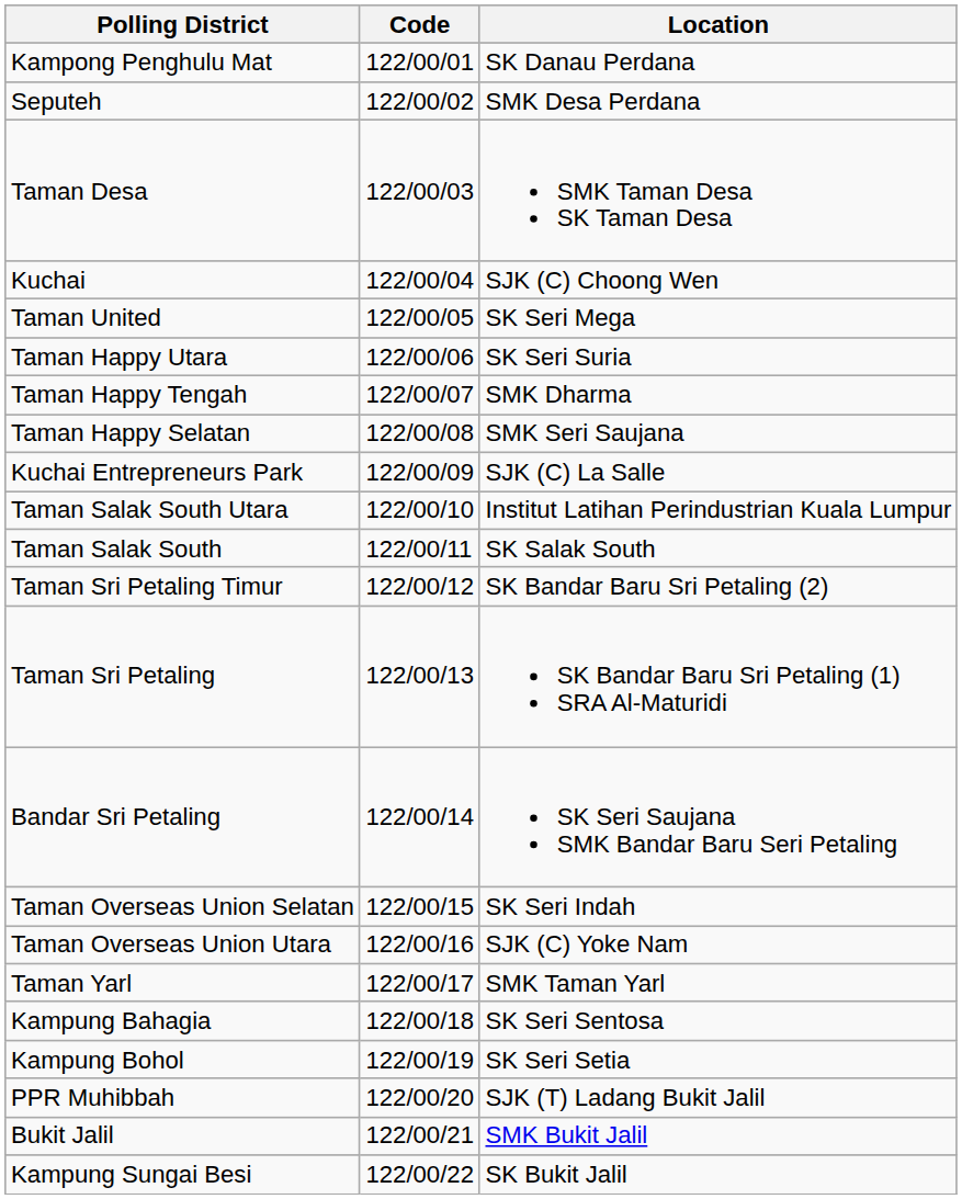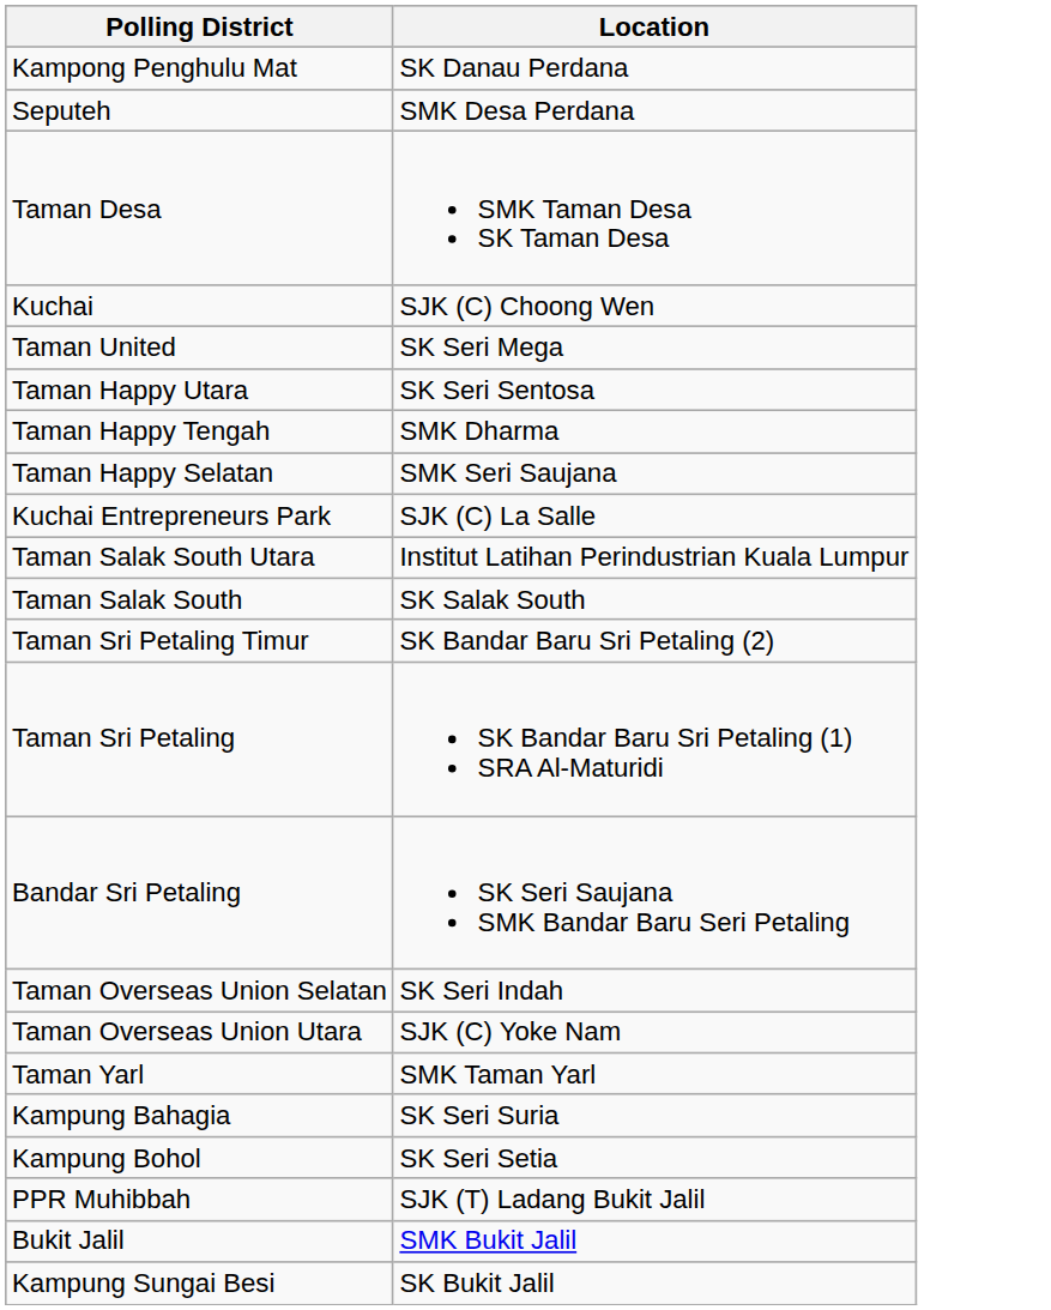 <table class="wikitable sortable mw-collapsible" style="white-space:nowrap;font-size:85%">
 <tr>
 <th>Polling District</th>
-<th>Code</th>
 <th>Location</th>
 </tr>
 <tr>
 <td>Kampong Penghulu Mat</td>
-<td>122/00/01</td>
 <td>SK Danau Perdana</td>
 </tr>
 <tr>
 <td>Seputeh</td>
-<td>122/00/02</td>
 <td>SMK Desa Perdana</td>
 </tr>
 <tr>
 <td>Taman Desa</td>
-<td>122/00/03</td>
 <td><br><ul><li>SMK Taman Desa</li><li>SK Taman Desa</li></ul></td>
 </tr>
 <tr>
 <td>Kuchai</td>
-<td>122/00/04</td>
 <td>SJK (C) Choong Wen</td>
 </tr>
 <tr>
 <td>Taman United</td>
-<td>122/00/05</td>
 <td>SK Seri Mega</td>
 </tr>
 <tr>
 <td>Taman Happy Utara</td>
-<td>122/00/06</td>
-<td>SK Seri Suria</td>
+<td>SK Seri Sentosa</td>
 </tr>
 <tr>
 <td>Taman Happy Tengah</td>
-<td>122/00/07</td>
 <td>SMK Dharma</td>
 </tr>
 <tr>
 <td>Taman Happy Selatan</td>
-<td>122/00/08</td>
 <td>SMK Seri Saujana</td>
 </tr>
 <tr>
 <td>Kuchai Entrepreneurs Park</td>
-<td>122/00/09</td>
 <td>SJK (C) La Salle</td>
 </tr>
 <tr>
 <td>Taman Salak South Utara</td>
-<td>122/00/10</td>
 <td>Institut Latihan Perindustrian Kuala Lumpur</td>
 </tr>
 <tr>
 <td>Taman Salak South</td>
-<td>122/00/11</td>
 <td>SK Salak South</td>
 </tr>
 <tr>
 <td>Taman Sri Petaling Timur</td>
-<td>122/00/12</td>
 <td>SK Bandar Baru Sri Petaling (2)</td>
 </tr>
 <tr>
 <td>Taman Sri Petaling</td>
-<td>122/00/13</td>
 <td><br><ul><li>SK Bandar Baru Sri Petaling (1)</li><li>SRA Al-Maturidi</li></ul></td>
 </tr>
 <tr>
 <td>Bandar Sri Petaling</td>
-<td>122/00/14</td>
 <td><br><ul><li>SK Seri Saujana</li><li>SMK Bandar Baru Seri Petaling</li></ul></td>
 </tr>
 <tr>
 <td>Taman Overseas Union Selatan</td>
-<td>122/00/15</td>
 <td>SK Seri Indah</td>
 </tr>
 <tr>
 <td>Taman Overseas Union Utara</td>
-<td>122/00/16</td>
 <td>SJK (C) Yoke Nam</td>
 </tr>
 <tr>
 <td>Taman Yarl</td>
-<td>122/00/17</td>
 <td>SMK Taman Yarl</td>
 </tr>
 <tr>
 <td>Kampung Bahagia</td>
-<td>122/00/18</td>
-<td>SK Seri Sentosa</td>
+<td>SK Seri Suria</td>
 </tr>
 <tr>
 <td>Kampung Bohol</td>
-<td>122/00/19</td>
 <td>SK Seri Setia</td>
 </tr>
 <tr>
 <td>PPR Muhibbah</td>
-<td>122/00/20</td>
 <td>SJK (T) Ladang Bukit Jalil</td>
 </tr>
 <tr>
 <td>Bukit Jalil</td>
-<td>122/00/21</td>
 <td><a href='#'>SMK Bukit Jalil</a></td>
 </tr>
 <tr>
 <td>Kampung Sungai Besi</td>
-<td>122/00/22</td>
 <td>SK Bukit Jalil</td>
 </tr>
 </table>
